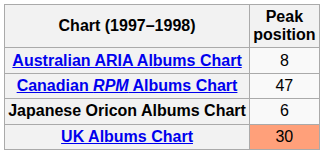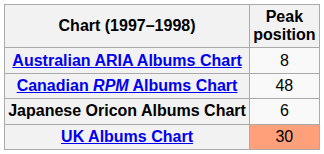 <table class="wikitable sortable plainrowheaders" style="text-align:center;">
 <tr>
 <th scope="col">Chart (1997–1998)</th>
 <th scope="col">Peak<br>position</th>
 </tr>
 <tr>
 <th scope="row"><a href='#'>Australian ARIA Albums Chart</a></th>
 <td>8</td>
 </tr>
 <tr>
 <th scope="row"><a href='#'>Canadian <em>RPM</em> Albums Chart</a></th>
-<td>47</td>
+<td>48</td>
 </tr>
 <tr>
 <th scope="row">Japanese Oricon Albums Chart</th>
 <td>6</td>
 </tr>
 <tr>
 <th scope="row"><a href='#'>UK Albums Chart</a></th>
 <td style="background: lightsalmon;">30</td>
 </tr>
 <tr>
 </tr>
 </table>
